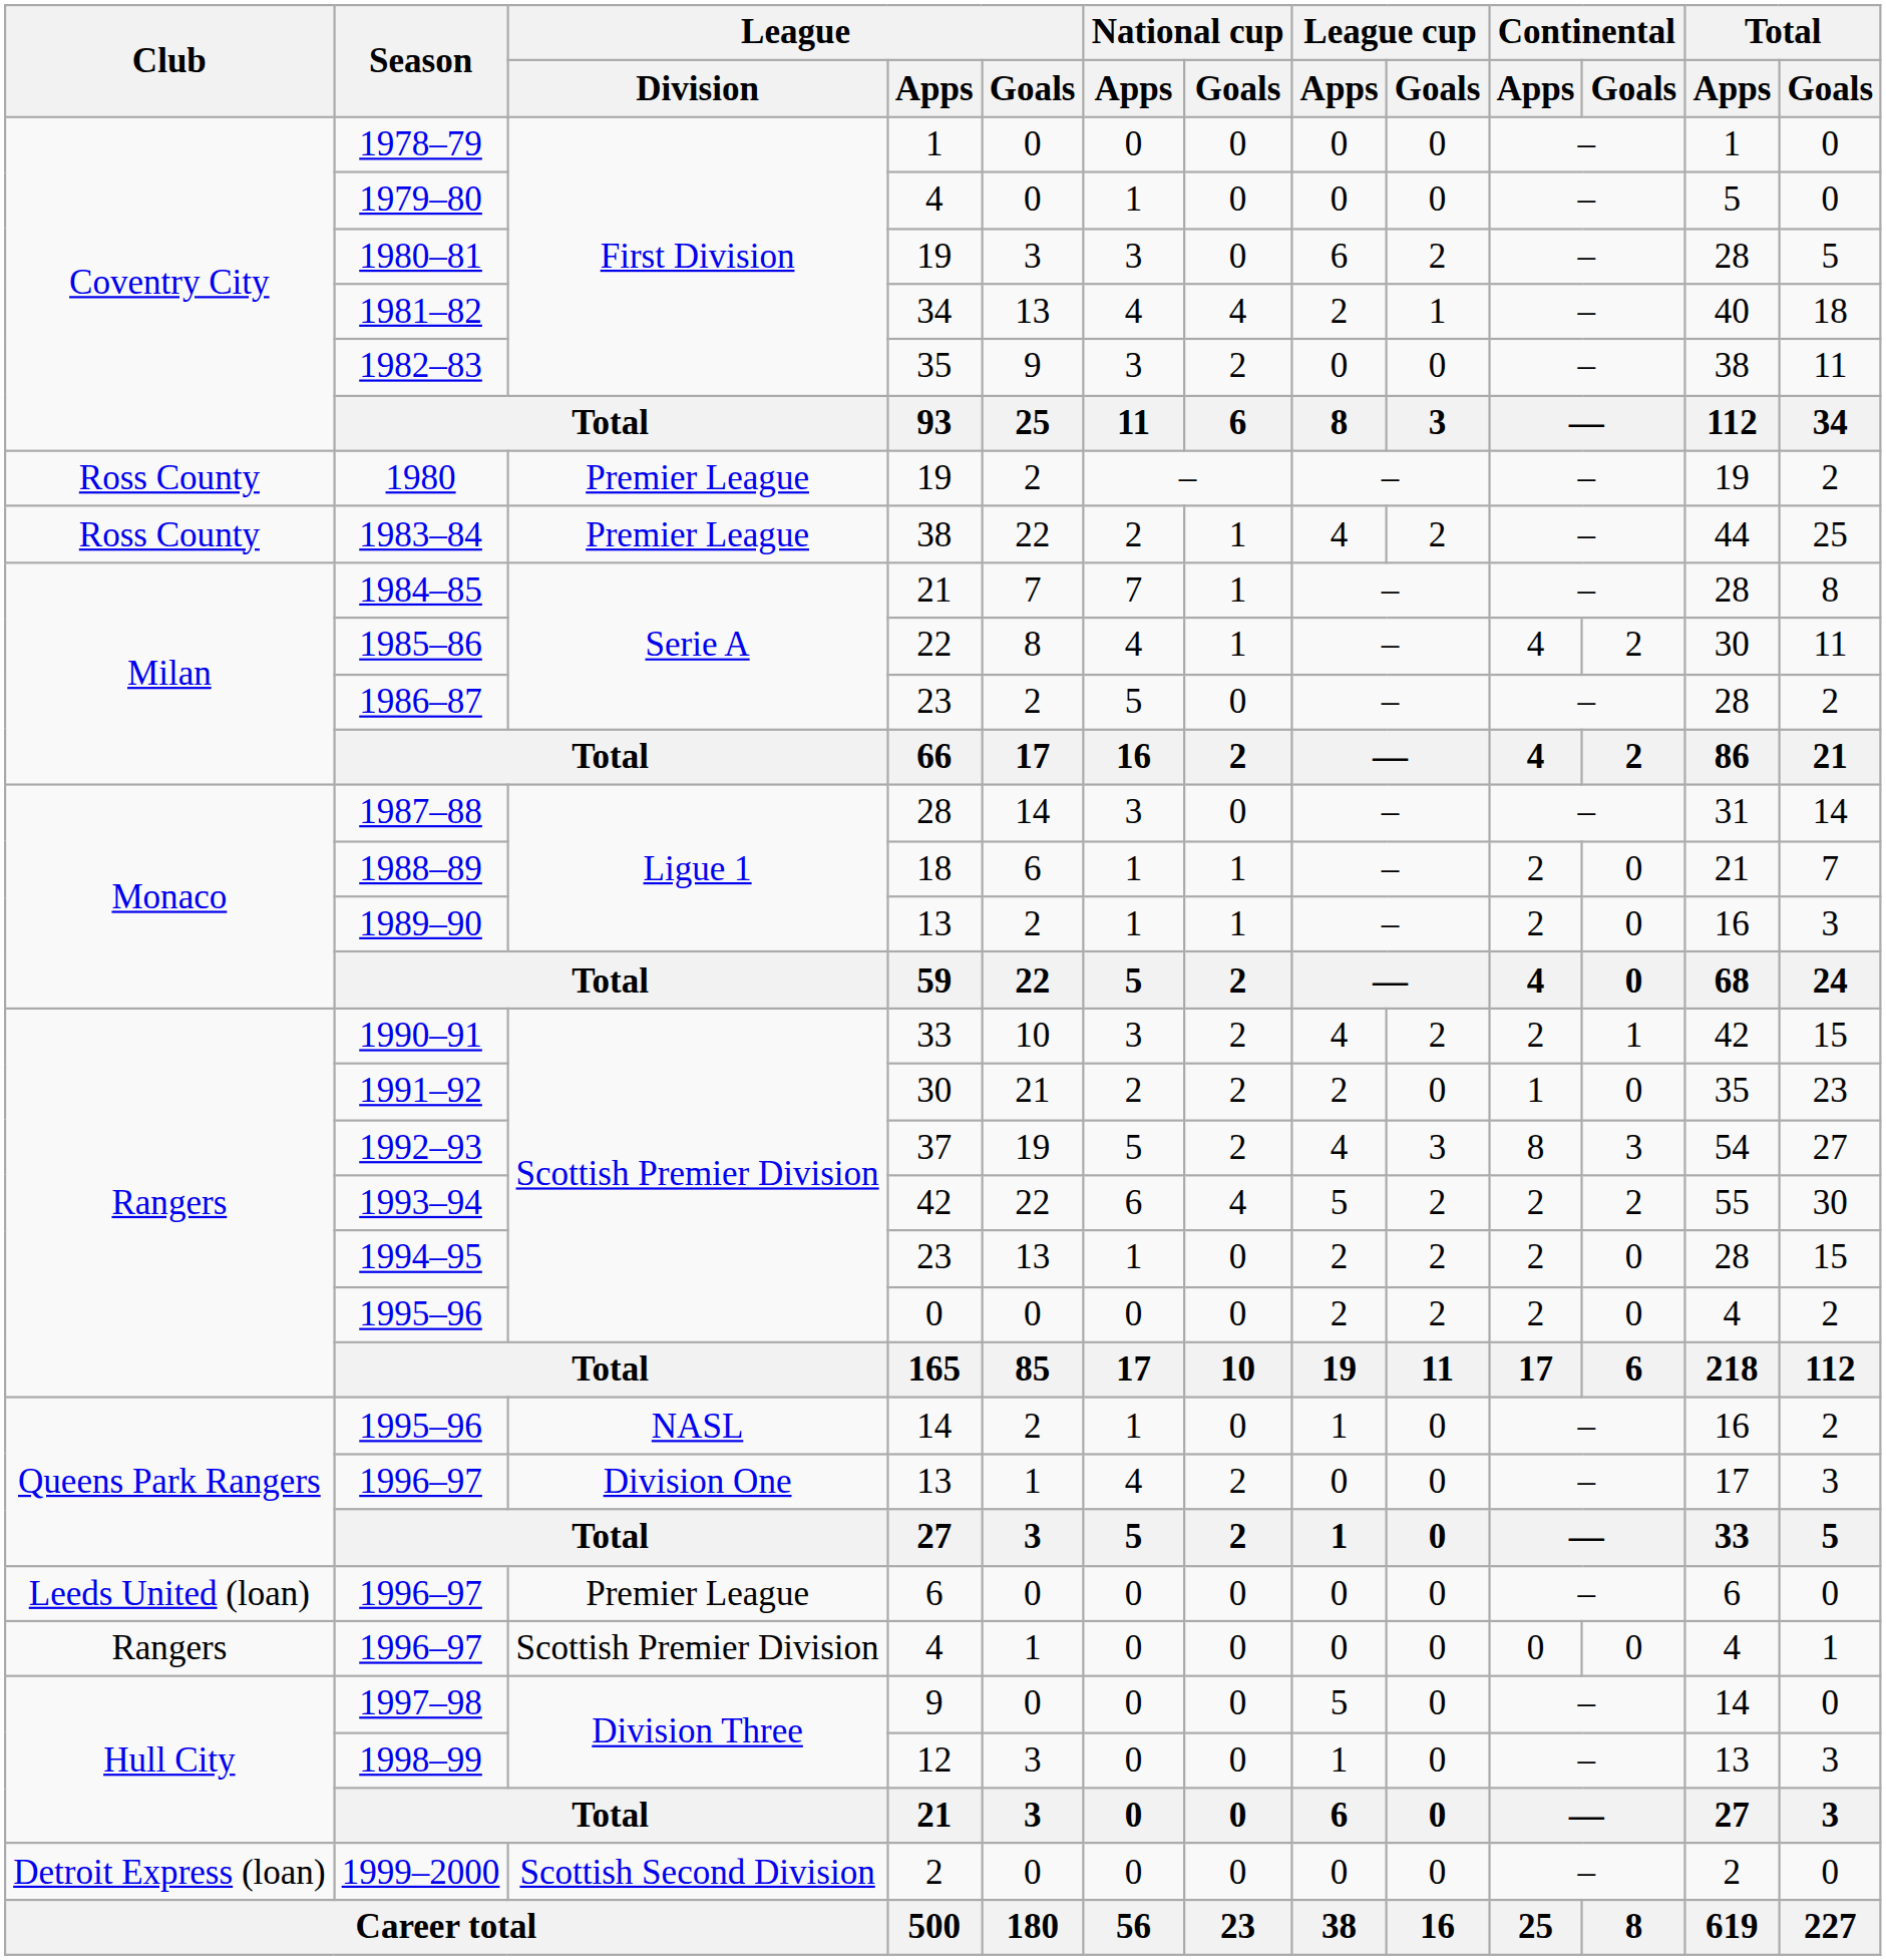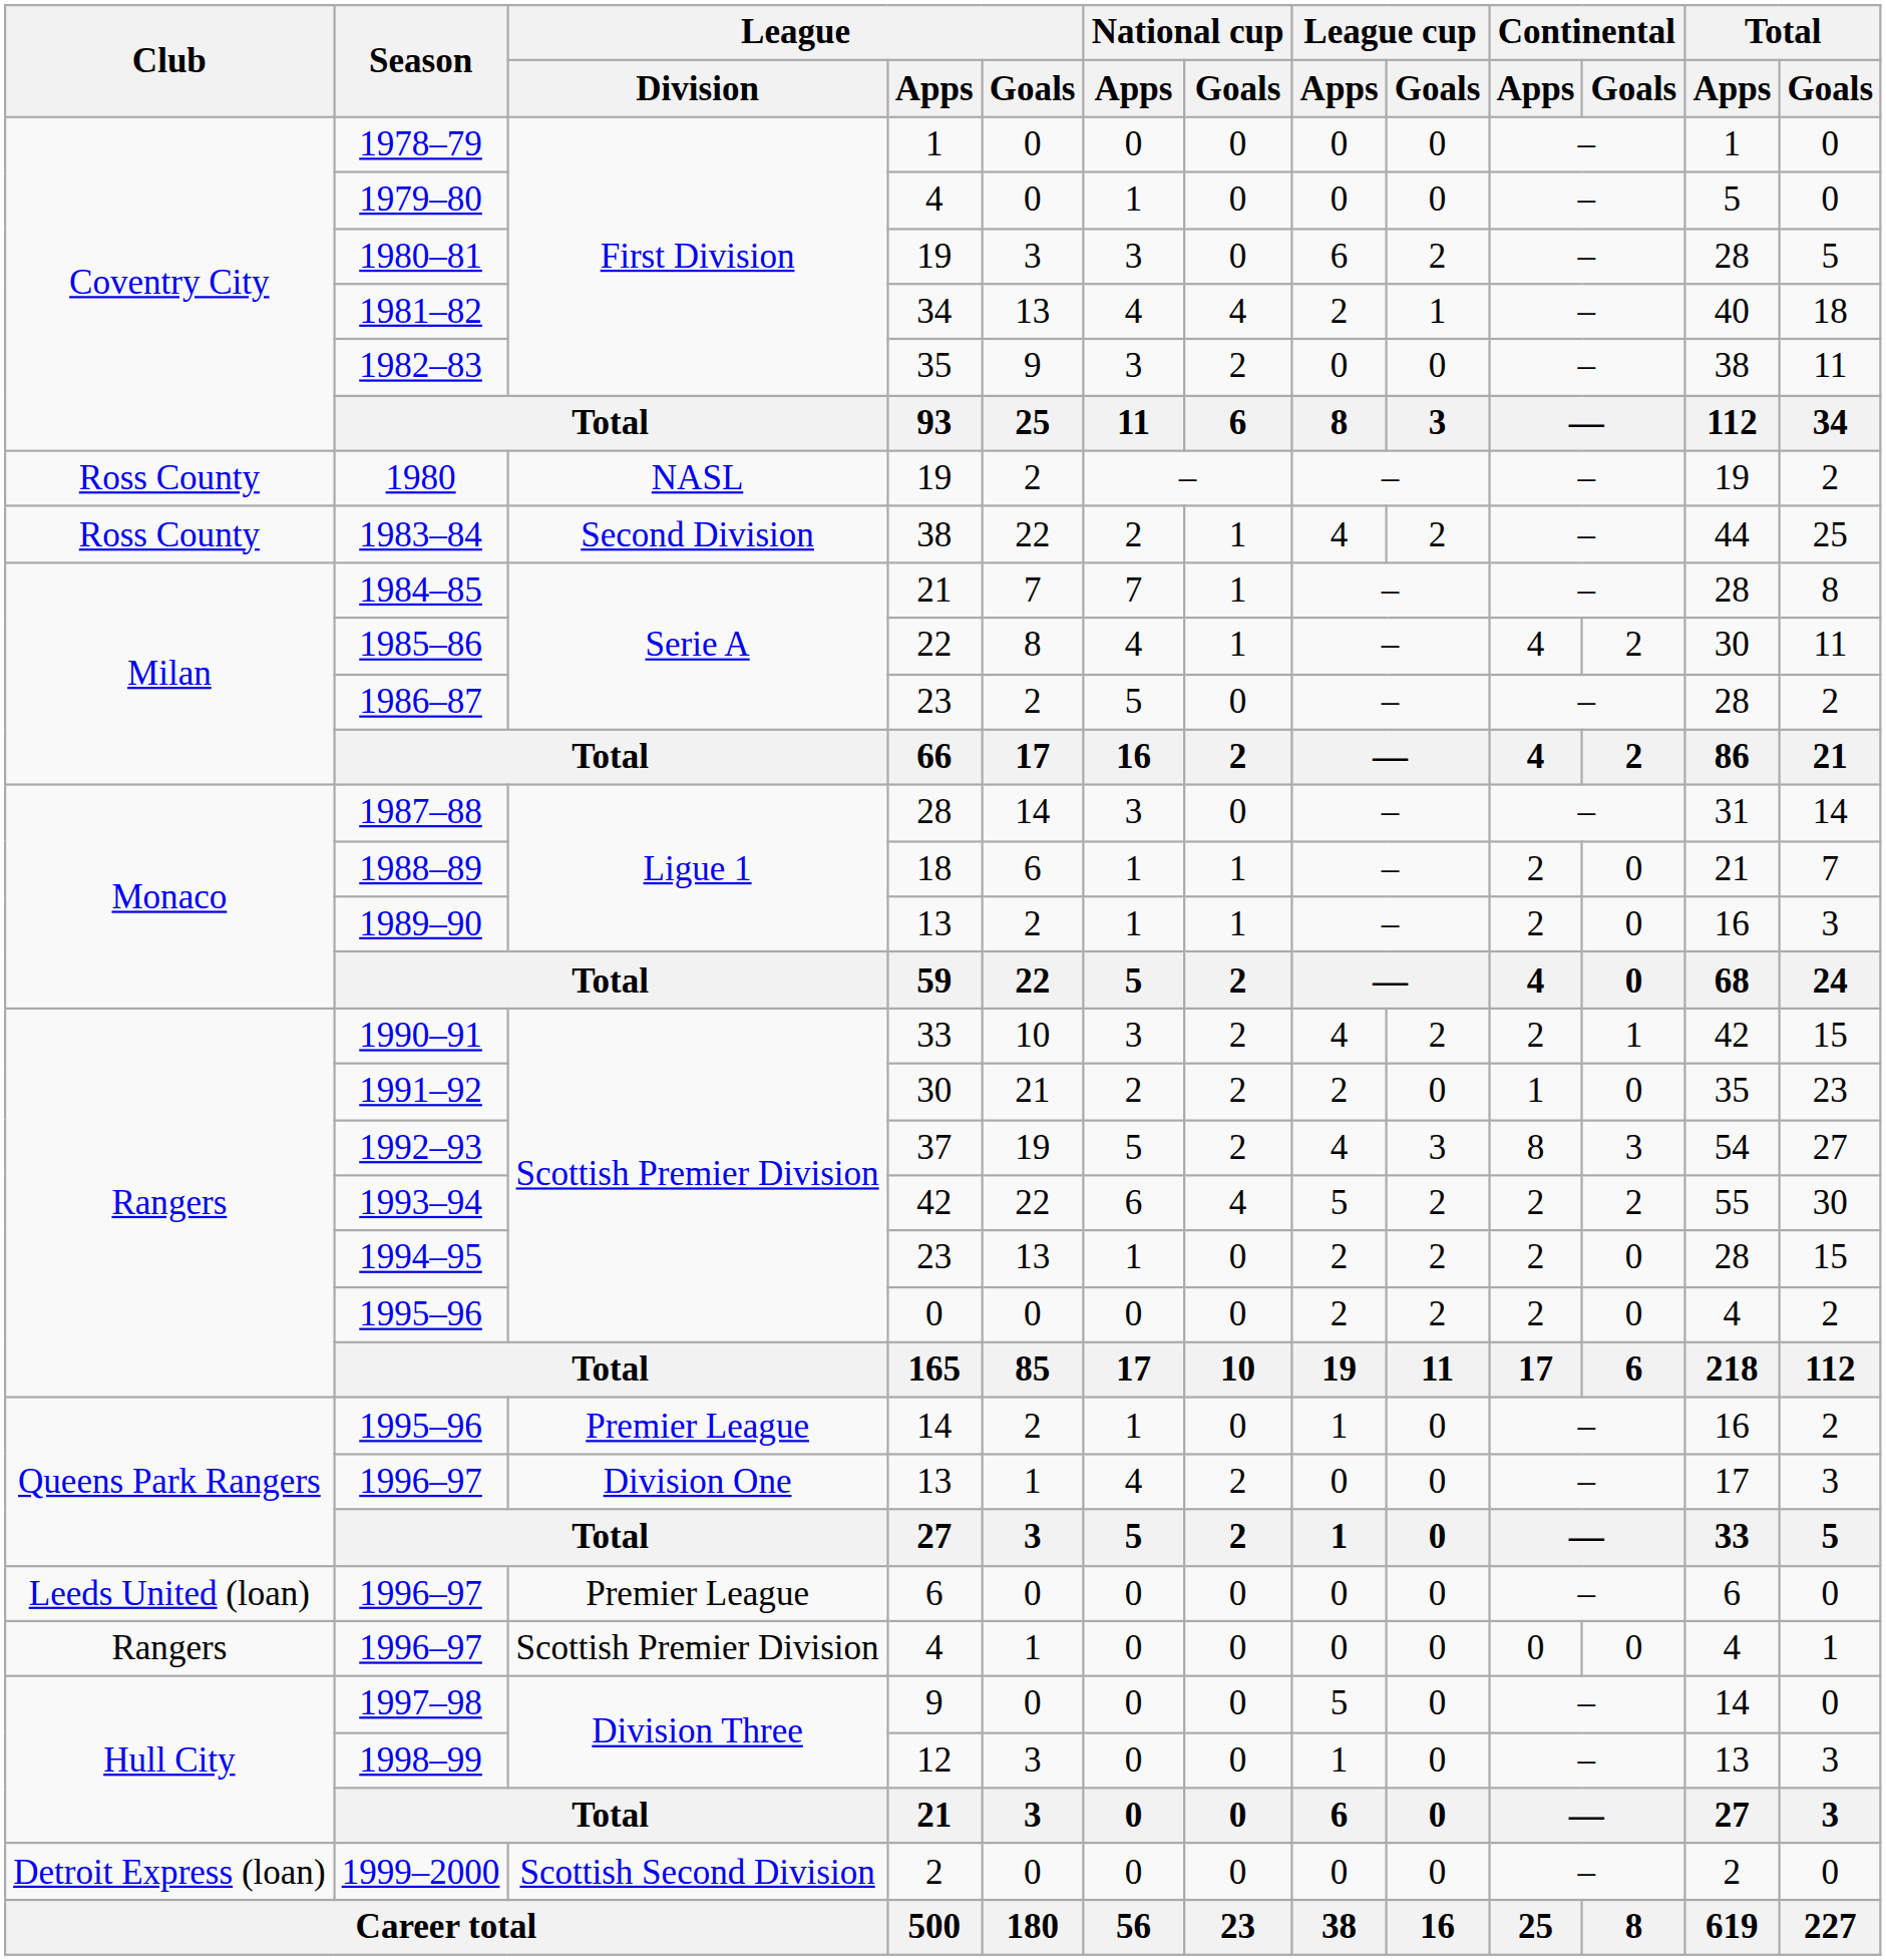 <table class="wikitable" style="text-align:center">
 <tr>
 <th rowspan="2">Club</th>
 <th rowspan="2">Season</th>
 <th colspan="3">League</th>
 <th colspan="2">National cup</th>
 <th colspan="2">League cup</th>
 <th colspan="2">Continental</th>
 <th colspan="2">Total</th>
 </tr>
 <tr>
 <th>Division</th>
 <th>Apps</th>
 <th>Goals</th>
 <th>Apps</th>
 <th>Goals</th>
 <th>Apps</th>
 <th>Goals</th>
 <th>Apps</th>
 <th>Goals</th>
 <th>Apps</th>
 <th>Goals</th>
 </tr>
 <tr>
 <td rowspan="6"><a href='#'>Coventry City</a></td>
 <td><a href='#'>1978–79</a></td>
 <td rowspan="5"><a href='#'>First Division</a></td>
 <td>1</td>
 <td>0</td>
 <td>0</td>
 <td>0</td>
 <td>0</td>
 <td>0</td>
 <td colspan="2">–</td>
 <td>1</td>
 <td>0</td>
 </tr>
 <tr>
 <td><a href='#'>1979–80</a></td>
 <td>4</td>
 <td>0</td>
 <td>1</td>
 <td>0</td>
 <td>0</td>
 <td>0</td>
 <td colspan="2">–</td>
 <td>5</td>
 <td>0</td>
 </tr>
 <tr>
 <td><a href='#'>1980–81</a></td>
 <td>19</td>
 <td>3</td>
 <td>3</td>
 <td>0</td>
 <td>6</td>
 <td>2</td>
 <td colspan="2">–</td>
 <td>28</td>
 <td>5</td>
 </tr>
 <tr>
 <td><a href='#'>1981–82</a></td>
 <td>34</td>
 <td>13</td>
 <td>4</td>
 <td>4</td>
 <td>2</td>
 <td>1</td>
 <td colspan="2">–</td>
 <td>40</td>
 <td>18</td>
 </tr>
 <tr>
 <td><a href='#'>1982–83</a></td>
 <td>35</td>
 <td>9</td>
 <td>3</td>
 <td>2</td>
 <td>0</td>
 <td>0</td>
 <td colspan="2">–</td>
 <td>38</td>
 <td>11</td>
 </tr>
 <tr>
 <th colspan="2">Total</th>
 <th>93</th>
 <th>25</th>
 <th>11</th>
 <th>6</th>
 <th>8</th>
 <th>3</th>
 <th colspan="2">—</th>
 <th>112</th>
 <th>34</th>
 </tr>
 <tr>
 <td><a href='#'>Ross County</a></td>
 <td><a href='#'>1980</a></td>
-<td><a href='#'>Premier League</a></td>
+<td><a href='#'>NASL</a></td>
 <td>19</td>
 <td>2</td>
 <td colspan="2">–</td>
 <td colspan="2">–</td>
 <td colspan="2">–</td>
 <td>19</td>
 <td>2</td>
 </tr>
 <tr>
 <td><a href='#'>Ross County</a></td>
 <td><a href='#'>1983–84</a></td>
-<td><a href='#'>Premier League</a></td>
+<td><a href='#'>Second Division</a></td>
 <td>38</td>
 <td>22</td>
 <td>2</td>
 <td>1</td>
 <td>4</td>
 <td>2</td>
 <td colspan="2">–</td>
 <td>44</td>
 <td>25</td>
 </tr>
 <tr>
 <td rowspan="4"><a href='#'>Milan</a></td>
 <td><a href='#'>1984–85</a></td>
 <td rowspan="3"><a href='#'>Serie A</a></td>
 <td>21</td>
 <td>7</td>
 <td>7</td>
 <td>1</td>
 <td colspan="2">–</td>
 <td colspan="2">–</td>
 <td>28</td>
 <td>8</td>
 </tr>
 <tr>
 <td><a href='#'>1985–86</a></td>
 <td>22</td>
 <td>8</td>
 <td>4</td>
 <td>1</td>
 <td colspan="2">–</td>
 <td>4</td>
 <td>2</td>
 <td>30</td>
 <td>11</td>
 </tr>
 <tr>
 <td><a href='#'>1986–87</a></td>
 <td>23</td>
 <td>2</td>
 <td>5</td>
 <td>0</td>
 <td colspan="2">–</td>
 <td colspan="2">–</td>
 <td>28</td>
 <td>2</td>
 </tr>
 <tr>
 <th colspan="2">Total</th>
 <th>66</th>
 <th>17</th>
 <th>16</th>
 <th>2</th>
 <th colspan="2">—</th>
 <th>4</th>
 <th>2</th>
 <th>86</th>
 <th>21</th>
 </tr>
 <tr>
 <td rowspan="4"><a href='#'>Monaco</a></td>
 <td><a href='#'>1987–88</a></td>
 <td rowspan="3"><a href='#'>Ligue 1</a></td>
 <td>28</td>
 <td>14</td>
 <td>3</td>
 <td>0</td>
 <td colspan="2">–</td>
 <td colspan="2">–</td>
 <td>31</td>
 <td>14</td>
 </tr>
 <tr>
 <td><a href='#'>1988–89</a></td>
 <td>18</td>
 <td>6</td>
 <td>1</td>
 <td>1</td>
 <td colspan="2">–</td>
 <td>2</td>
 <td>0</td>
 <td>21</td>
 <td>7</td>
 </tr>
 <tr>
 <td><a href='#'>1989–90</a></td>
 <td>13</td>
 <td>2</td>
 <td>1</td>
 <td>1</td>
 <td colspan="2">–</td>
 <td>2</td>
 <td>0</td>
 <td>16</td>
 <td>3</td>
 </tr>
 <tr>
 <th colspan="2">Total</th>
 <th>59</th>
 <th>22</th>
 <th>5</th>
 <th>2</th>
 <th colspan="2">—</th>
 <th>4</th>
 <th>0</th>
 <th>68</th>
 <th>24</th>
 </tr>
 <tr>
 <td rowspan="7"><a href='#'>Rangers</a></td>
 <td><a href='#'>1990–91</a></td>
 <td rowspan="6"><a href='#'>Scottish Premier Division</a></td>
 <td>33</td>
 <td>10</td>
 <td>3</td>
 <td>2</td>
 <td>4</td>
 <td>2</td>
 <td>2</td>
 <td>1</td>
 <td>42</td>
 <td>15</td>
 </tr>
 <tr>
 <td><a href='#'>1991–92</a></td>
 <td>30</td>
 <td>21</td>
 <td>2</td>
 <td>2</td>
 <td>2</td>
 <td>0</td>
 <td>1</td>
 <td>0</td>
 <td>35</td>
 <td>23</td>
 </tr>
 <tr>
 <td><a href='#'>1992–93</a></td>
 <td>37</td>
 <td>19</td>
 <td>5</td>
 <td>2</td>
 <td>4</td>
 <td>3</td>
 <td>8</td>
 <td>3</td>
 <td>54</td>
 <td>27</td>
 </tr>
 <tr>
 <td><a href='#'>1993–94</a></td>
 <td>42</td>
 <td>22</td>
 <td>6</td>
 <td>4</td>
 <td>5</td>
 <td>2</td>
 <td>2</td>
 <td>2</td>
 <td>55</td>
 <td>30</td>
 </tr>
 <tr>
 <td><a href='#'>1994–95</a></td>
 <td>23</td>
 <td>13</td>
 <td>1</td>
 <td>0</td>
 <td>2</td>
 <td>2</td>
 <td>2</td>
 <td>0</td>
 <td>28</td>
 <td>15</td>
 </tr>
 <tr>
 <td><a href='#'>1995–96</a></td>
 <td>0</td>
 <td>0</td>
 <td>0</td>
 <td>0</td>
 <td>2</td>
 <td>2</td>
 <td>2</td>
 <td>0</td>
 <td>4</td>
 <td>2</td>
 </tr>
 <tr>
 <th colspan="2">Total</th>
 <th>165</th>
 <th>85</th>
 <th>17</th>
 <th>10</th>
 <th>19</th>
 <th>11</th>
 <th>17</th>
 <th>6</th>
 <th>218</th>
 <th>112</th>
 </tr>
 <tr>
 <td rowspan="3"><a href='#'>Queens Park Rangers</a></td>
 <td><a href='#'>1995–96</a></td>
-<td><a href='#'>NASL</a></td>
+<td><a href='#'>Premier League</a></td>
 <td>14</td>
 <td>2</td>
 <td>1</td>
 <td>0</td>
 <td>1</td>
 <td>0</td>
 <td colspan="2">–</td>
 <td>16</td>
 <td>2</td>
 </tr>
 <tr>
 <td><a href='#'>1996–97</a></td>
 <td><a href='#'>Division One</a></td>
 <td>13</td>
 <td>1</td>
 <td>4</td>
 <td>2</td>
 <td>0</td>
 <td>0</td>
 <td colspan="2">–</td>
 <td>17</td>
 <td>3</td>
 </tr>
 <tr>
 <th colspan="2">Total</th>
 <th>27</th>
 <th>3</th>
 <th>5</th>
 <th>2</th>
 <th>1</th>
 <th>0</th>
 <th colspan="2">—</th>
 <th>33</th>
 <th>5</th>
 </tr>
 <tr>
 <td><a href='#'>Leeds United</a> (loan)</td>
 <td><a href='#'>1996–97</a></td>
 <td>Premier League</td>
 <td>6</td>
 <td>0</td>
 <td>0</td>
 <td>0</td>
 <td>0</td>
 <td>0</td>
 <td colspan="2">–</td>
 <td>6</td>
 <td>0</td>
 </tr>
 <tr>
 <td>Rangers</td>
 <td><a href='#'>1996–97</a></td>
 <td>Scottish Premier Division</td>
 <td>4</td>
 <td>1</td>
 <td>0</td>
 <td>0</td>
 <td>0</td>
 <td>0</td>
 <td>0</td>
 <td>0</td>
 <td>4</td>
 <td>1</td>
 </tr>
 <tr>
 <td rowspan="3"><a href='#'>Hull City</a></td>
 <td><a href='#'>1997–98</a></td>
 <td rowspan="2"><a href='#'>Division Three</a></td>
 <td>9</td>
 <td>0</td>
 <td>0</td>
 <td>0</td>
 <td>5</td>
 <td>0</td>
 <td colspan="2">–</td>
 <td>14</td>
 <td>0</td>
 </tr>
 <tr>
 <td><a href='#'>1998–99</a></td>
 <td>12</td>
 <td>3</td>
 <td>0</td>
 <td>0</td>
 <td>1</td>
 <td>0</td>
 <td colspan="2">–</td>
 <td>13</td>
 <td>3</td>
 </tr>
 <tr>
 <th colspan="2">Total</th>
 <th>21</th>
 <th>3</th>
 <th>0</th>
 <th>0</th>
 <th>6</th>
 <th>0</th>
 <th colspan="2">—</th>
 <th>27</th>
 <th>3</th>
 </tr>
 <tr>
 <td><a href='#'>Detroit Express</a> (loan)</td>
 <td><a href='#'>1999–2000</a></td>
 <td><a href='#'>Scottish Second Division</a></td>
 <td>2</td>
 <td>0</td>
 <td>0</td>
 <td>0</td>
 <td>0</td>
 <td>0</td>
 <td colspan="2">–</td>
 <td>2</td>
 <td>0</td>
 </tr>
 <tr>
 <th colspan="3">Career total</th>
 <th>500</th>
 <th>180</th>
 <th>56</th>
 <th>23</th>
 <th>38</th>
 <th>16</th>
 <th>25</th>
 <th>8</th>
 <th>619</th>
 <th>227</th>
 </tr>
 </table>
